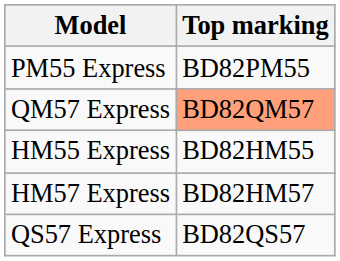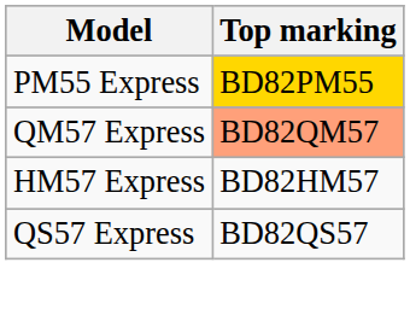 <table class="wikitable collapsible sortable">
 <tr>
 <th>Model</th>
 <th>Top marking</th>
 </tr>
 <tr>
 <td>PM55 Express</td>
-<td>BD82PM55</td>
+<td style="background: gold;">BD82PM55</td>
 </tr>
 <tr>
 <td>QM57 Express</td>
 <td style="background: lightsalmon;">BD82QM57</td>
-</tr>
-<tr>
-<td>HM55 Express</td>
-<td>BD82HM55</td>
 </tr>
 <tr>
 <td>HM57 Express</td>
 <td>BD82HM57</td>
 </tr>
 <tr>
 <td>QS57 Express</td>
 <td>BD82QS57</td>
 </tr>
 </table>
